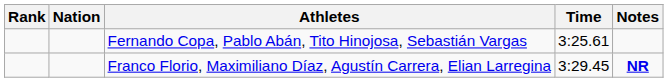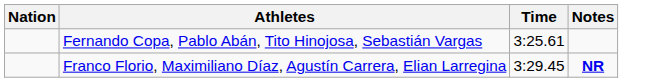 <table class="wikitable sortable" style="text-align:center;font-size:95%">
 <tr>
-<th>Rank</th>
 <th>Nation</th>
 <th>Athletes</th>
 <th>Time</th>
 <th>Notes</th>
 </tr>
 <tr>
-<td></td>
 <td align=left></td>
 <td align=left><a href='#'>Fernando Copa</a>, <a href='#'>Pablo Abán</a>, <a href='#'>Tito Hinojosa</a>, <a href='#'>Sebastián Vargas</a></td>
 <td>3:25.61</td>
 <td></td>
 </tr>
 <tr>
-<td></td>
 <td align=left></td>
 <td align=left><a href='#'>Franco Florio</a>, <a href='#'>Maximiliano Díaz</a>, <a href='#'>Agustín Carrera</a>, <a href='#'>Elian Larregina</a></td>
 <td>3:29.45</td>
 <td><strong><a href='#'>NR</a></strong></td>
 </tr>
 </table>
